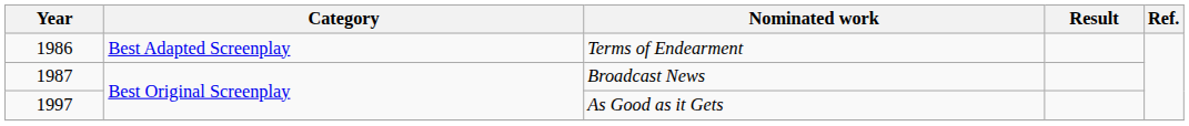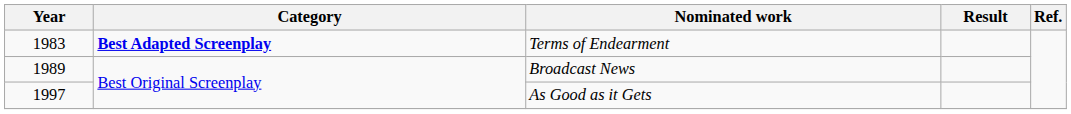 <table class=wikitable>
 <tr>
 <th scope="col" style="width:5em;">Year</th>
 <th scope="col" style="width:26em;">Category</th>
 <th scope="col" style="width:25em;">Nominated work</th>
 <th scope="col" style="width:5em;">Result</th>
 <th>Ref.</th>
 </tr>
 <tr>
-<td style="text-align:center;">1986</td>
-<td><a href='#'>Best Adapted Screenplay</a></td>
+<td style="text-align:center;">1983</td>
+<td><strong><a href='#'>Best Adapted Screenplay</a></strong></td>
 <td><em>Terms of Endearment</em></td>
 <td></td>
 <td rowspan=3></td>
 </tr>
 <tr>
-<td style="text-align:center;">1987</td>
+<td style="text-align:center;">1989</td>
 <td rowspan=2><a href='#'>Best Original Screenplay</a></td>
 <td><em>Broadcast News</em></td>
 <td></td>
 </tr>
 <tr>
 <td style="text-align:center;">1997</td>
 <td><em>As Good as it Gets</em></td>
 <td></td>
 </tr>
 <tr>
 </tr>
 </table>
